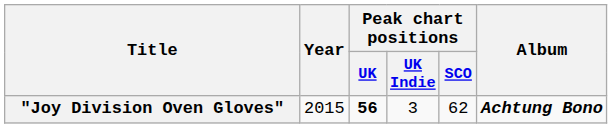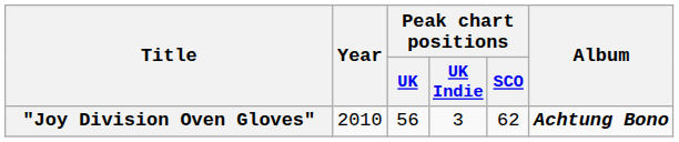 <table class="wikitable plainrowheaders" style="text-align:center;">
 <tr>
 <th rowspan="2" scope="col" style="width:17em;">Title</th>
 <th rowspan="2" scope="col" style="width:2em;">Year</th>
 <th colspan="3">Peak chart positions</th>
 <th rowspan="2">Album</th>
 </tr>
 <tr>
 <th scope="col" style="width:2em;font-size:90%;"><a href='#'>UK</a><br></th>
 <th scope="col" style="width:2em;font-size:90%;"><a href='#'>UK Indie</a><br></th>
 <th scope="col" style="width:2em;font-size:90%;"><a href='#'>SCO</a><br></th>
 </tr>
 <tr>
 <th scope="row">"Joy Division Oven Gloves" </th>
-<td>2015</td>
-<td><strong>56</strong></td>
+<td>2010</td>
+<td>56</td>
 <td>3</td>
 <td>62</td>
 <td><strong><em>Achtung Bono</em></strong></td>
 </tr>
 </table>
